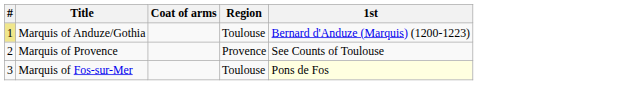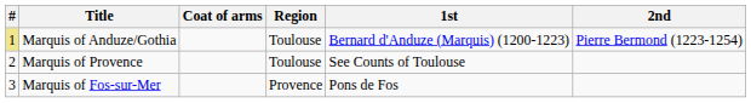 <table class="wikitable">
 <tr>
 <th>#</th>
 <th>Title</th>
 <th>Coat of arms</th>
 <th>Region</th>
 <th>1st</th>
+<th>2nd</th>
 </tr>
 <tr>
 <td style="background: khaki;">1</td>
 <td>Marquis of Anduze/Gothia</td>
 <td></td>
 <td>Toulouse</td>
 <td><a href='#'>Bernard d'Anduze (Marquis)</a> (1200-1223)</td>
+<td><a href='#'>Pierre Bermond</a> (1223-1254)</td>
 </tr>
 <tr>
 <td>2</td>
 <td>Marquis of Provence</td>
 <td></td>
-<td>Provence</td>
+<td>Toulouse</td>
 <td>See Counts of Toulouse</td>
+<td></td>
 </tr>
 <tr>
 <td>3</td>
 <td>Marquis of <a href='#'>Fos-sur-Mer</a></td>
 <td></td>
-<td>Toulouse</td>
-<td style="background: lightyellow;">Pons de Fos</td>
+<td>Provence</td>
+<td>Pons de Fos</td>
+<td></td>
 </tr>
 </table>
